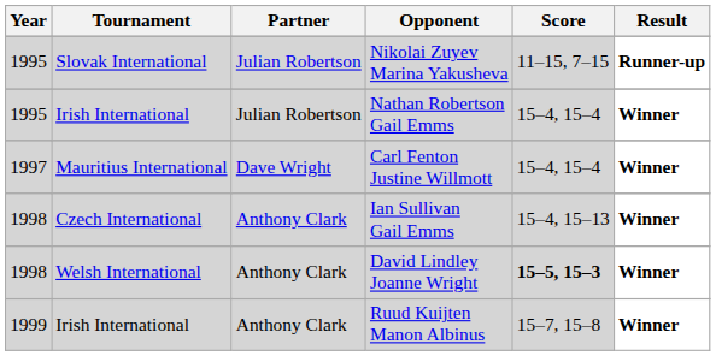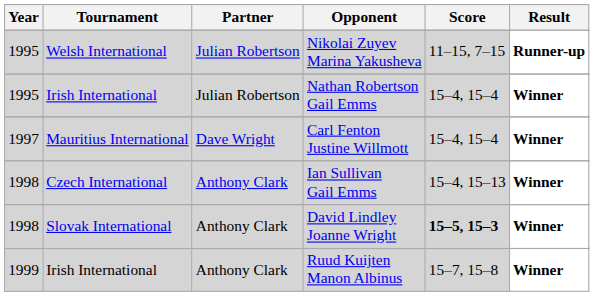 <table class="sortable wikitable" style="font-size: 90%;">
 <tr>
 <th>Year</th>
 <th>Tournament</th>
 <th>Partner</th>
 <th>Opponent</th>
 <th>Score</th>
 <th>Result</th>
 </tr>
 <tr>
 </tr>
 <tr style="background:#D5D5D5">
 <td align="center">1995</td>
-<td align="left"><a href='#'>Slovak International</a></td>
+<td align="left"><a href='#'>Welsh International</a></td>
 <td align="left"> <a href='#'>Julian Robertson</a></td>
 <td align="left"> <a href='#'>Nikolai Zuyev</a> <br>  <a href='#'>Marina Yakusheva</a></td>
 <td align="left">11–15, 7–15</td>
 <td style="text-align:left; background:white"> <strong>Runner-up</strong></td>
 </tr>
 <tr>
 </tr>
 <tr style="background:#D5D5D5">
 <td align="center">1995</td>
 <td align="left"><a href='#'>Irish International</a></td>
 <td align="left"> Julian Robertson</td>
 <td align="left"> <a href='#'>Nathan Robertson</a> <br>  <a href='#'>Gail Emms</a></td>
 <td align="left">15–4, 15–4</td>
 <td style="text-align:left; background:white"> <strong>Winner</strong></td>
 </tr>
 <tr>
 </tr>
 <tr style="background:#D5D5D5">
 <td align="center">1997</td>
 <td align="left"><a href='#'>Mauritius International</a></td>
 <td align="left"> <a href='#'>Dave Wright</a></td>
 <td align="left"> <a href='#'>Carl Fenton</a> <br>  <a href='#'>Justine Willmott</a></td>
 <td align="left">15–4, 15–4</td>
 <td style="text-align:left; background:white"> <strong>Winner</strong></td>
 </tr>
 <tr>
 </tr>
 <tr style="background:#D5D5D5">
 <td align="center">1998</td>
 <td align="left"><a href='#'>Czech International</a></td>
 <td align="left"> <a href='#'>Anthony Clark</a></td>
 <td align="left"> <a href='#'>Ian Sullivan</a> <br>  <a href='#'>Gail Emms</a></td>
 <td align="left">15–4, 15–13</td>
 <td style="text-align:left; background:white"> <strong>Winner</strong></td>
 </tr>
 <tr>
 </tr>
 <tr style="background:#D5D5D5">
 <td align="center">1998</td>
-<td align="left"><a href='#'>Welsh International</a></td>
+<td align="left"><a href='#'>Slovak International</a></td>
 <td align="left"> Anthony Clark</td>
 <td align="left"> <a href='#'>David Lindley</a> <br>  <a href='#'>Joanne Wright</a></td>
 <td align="left"><strong>15–5, 15–3</strong></td>
 <td style="text-align:left; background:white"> <strong>Winner</strong></td>
 </tr>
 <tr>
 </tr>
 <tr style="background:#D5D5D5">
 <td align="center">1999</td>
 <td align="left">Irish International</td>
 <td align="left"> Anthony Clark</td>
 <td align="left"> <a href='#'>Ruud Kuijten</a> <br>  <a href='#'>Manon Albinus</a></td>
 <td align="left">15–7, 15–8</td>
 <td style="text-align:left; background:white"> <strong>Winner</strong></td>
 </tr>
 </table>
